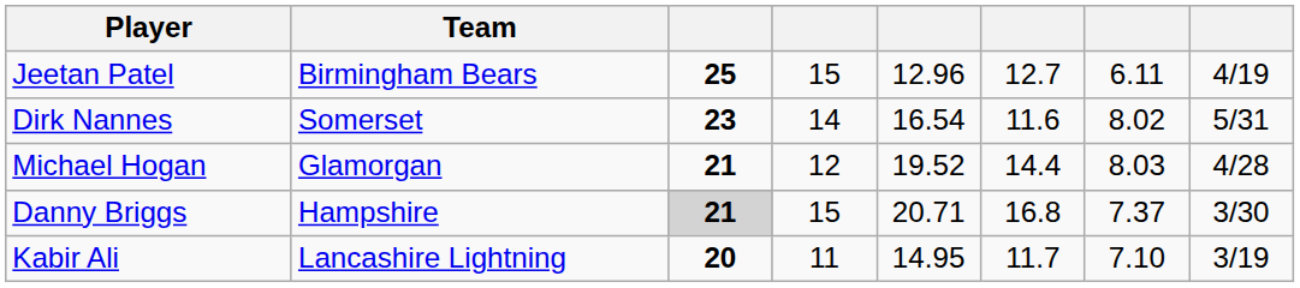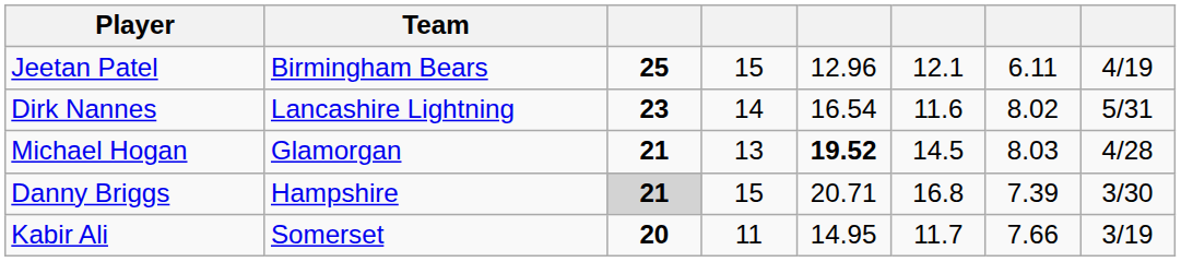 <table class="wikitable" style="text-align:center;">
 <tr>
 <th width=150>Player</th>
 <th width=200>Team</th>
 <th width=50></th>
 <th width=50></th>
 <th width=50></th>
 <th width=50></th>
 <th width=50></th>
 <th width=50></th>
 </tr>
 <tr>
 <td style="text-align:left;"><a href='#'>Jeetan Patel</a></td>
 <td style="text-align:left;"><a href='#'>Birmingham Bears</a></td>
 <td><strong>25</strong></td>
 <td>15</td>
 <td>12.96</td>
-<td>12.7</td>
+<td>12.1</td>
 <td>6.11</td>
 <td>4/19</td>
 </tr>
 <tr>
 <td style="text-align:left;"><a href='#'>Dirk Nannes</a></td>
-<td style="text-align:left;"><a href='#'>Somerset</a></td>
+<td style="text-align:left;"><a href='#'>Lancashire Lightning</a></td>
 <td><strong>23</strong></td>
 <td>14</td>
 <td>16.54</td>
 <td>11.6</td>
 <td>8.02</td>
 <td>5/31</td>
 </tr>
 <tr>
 <td style="text-align:left;"><a href='#'>Michael Hogan</a></td>
 <td style="text-align:left;"><a href='#'>Glamorgan</a></td>
 <td><strong>21</strong></td>
-<td>12</td>
-<td>19.52</td>
-<td>14.4</td>
+<td>13</td>
+<td><strong>19.52</strong></td>
+<td>14.5</td>
 <td>8.03</td>
 <td>4/28</td>
 </tr>
 <tr>
 <td style="text-align:left;"><a href='#'>Danny Briggs</a></td>
 <td style="text-align:left;"><a href='#'>Hampshire</a></td>
 <td style="background: lightgrey;"><strong>21</strong></td>
 <td>15</td>
 <td>20.71</td>
 <td>16.8</td>
-<td>7.37</td>
+<td>7.39</td>
 <td>3/30</td>
 </tr>
 <tr>
 <td style="text-align:left;"><a href='#'>Kabir Ali</a></td>
-<td style="text-align:left;"><a href='#'>Lancashire Lightning</a></td>
+<td style="text-align:left;"><a href='#'>Somerset</a></td>
 <td><strong>20</strong></td>
 <td>11</td>
 <td>14.95</td>
 <td>11.7</td>
-<td>7.10</td>
+<td>7.66</td>
 <td>3/19</td>
 </tr>
 </table>
